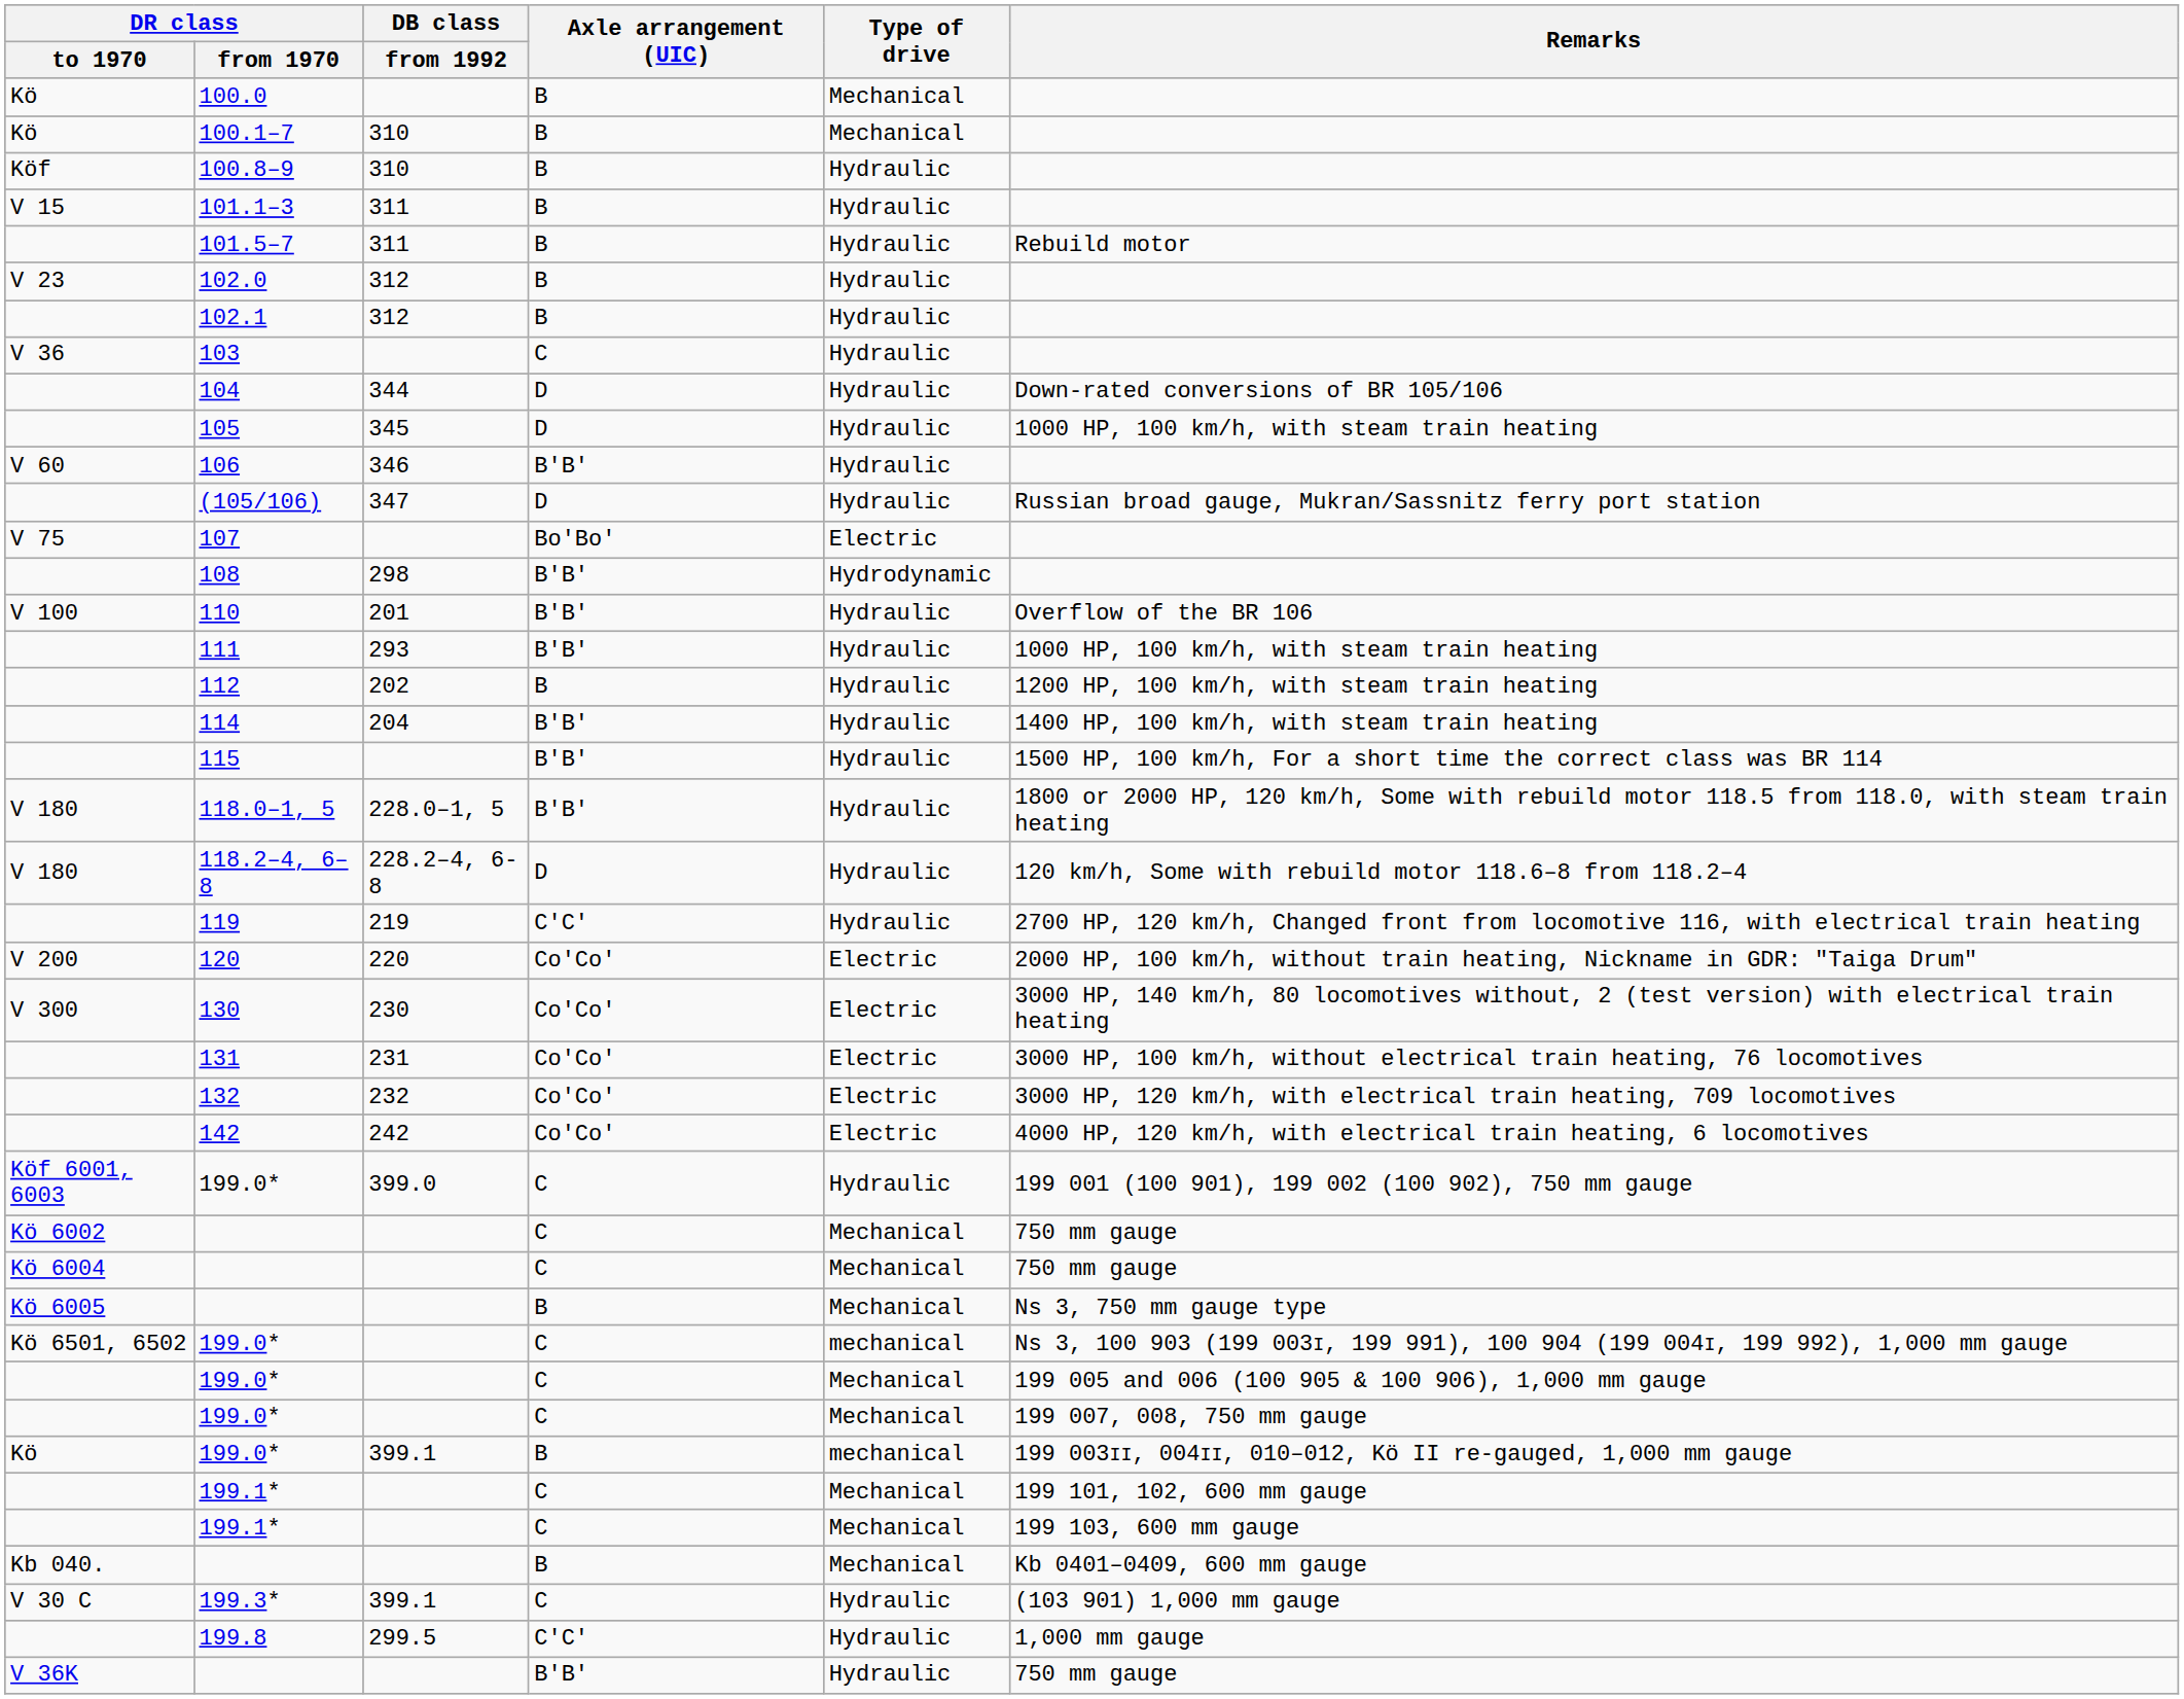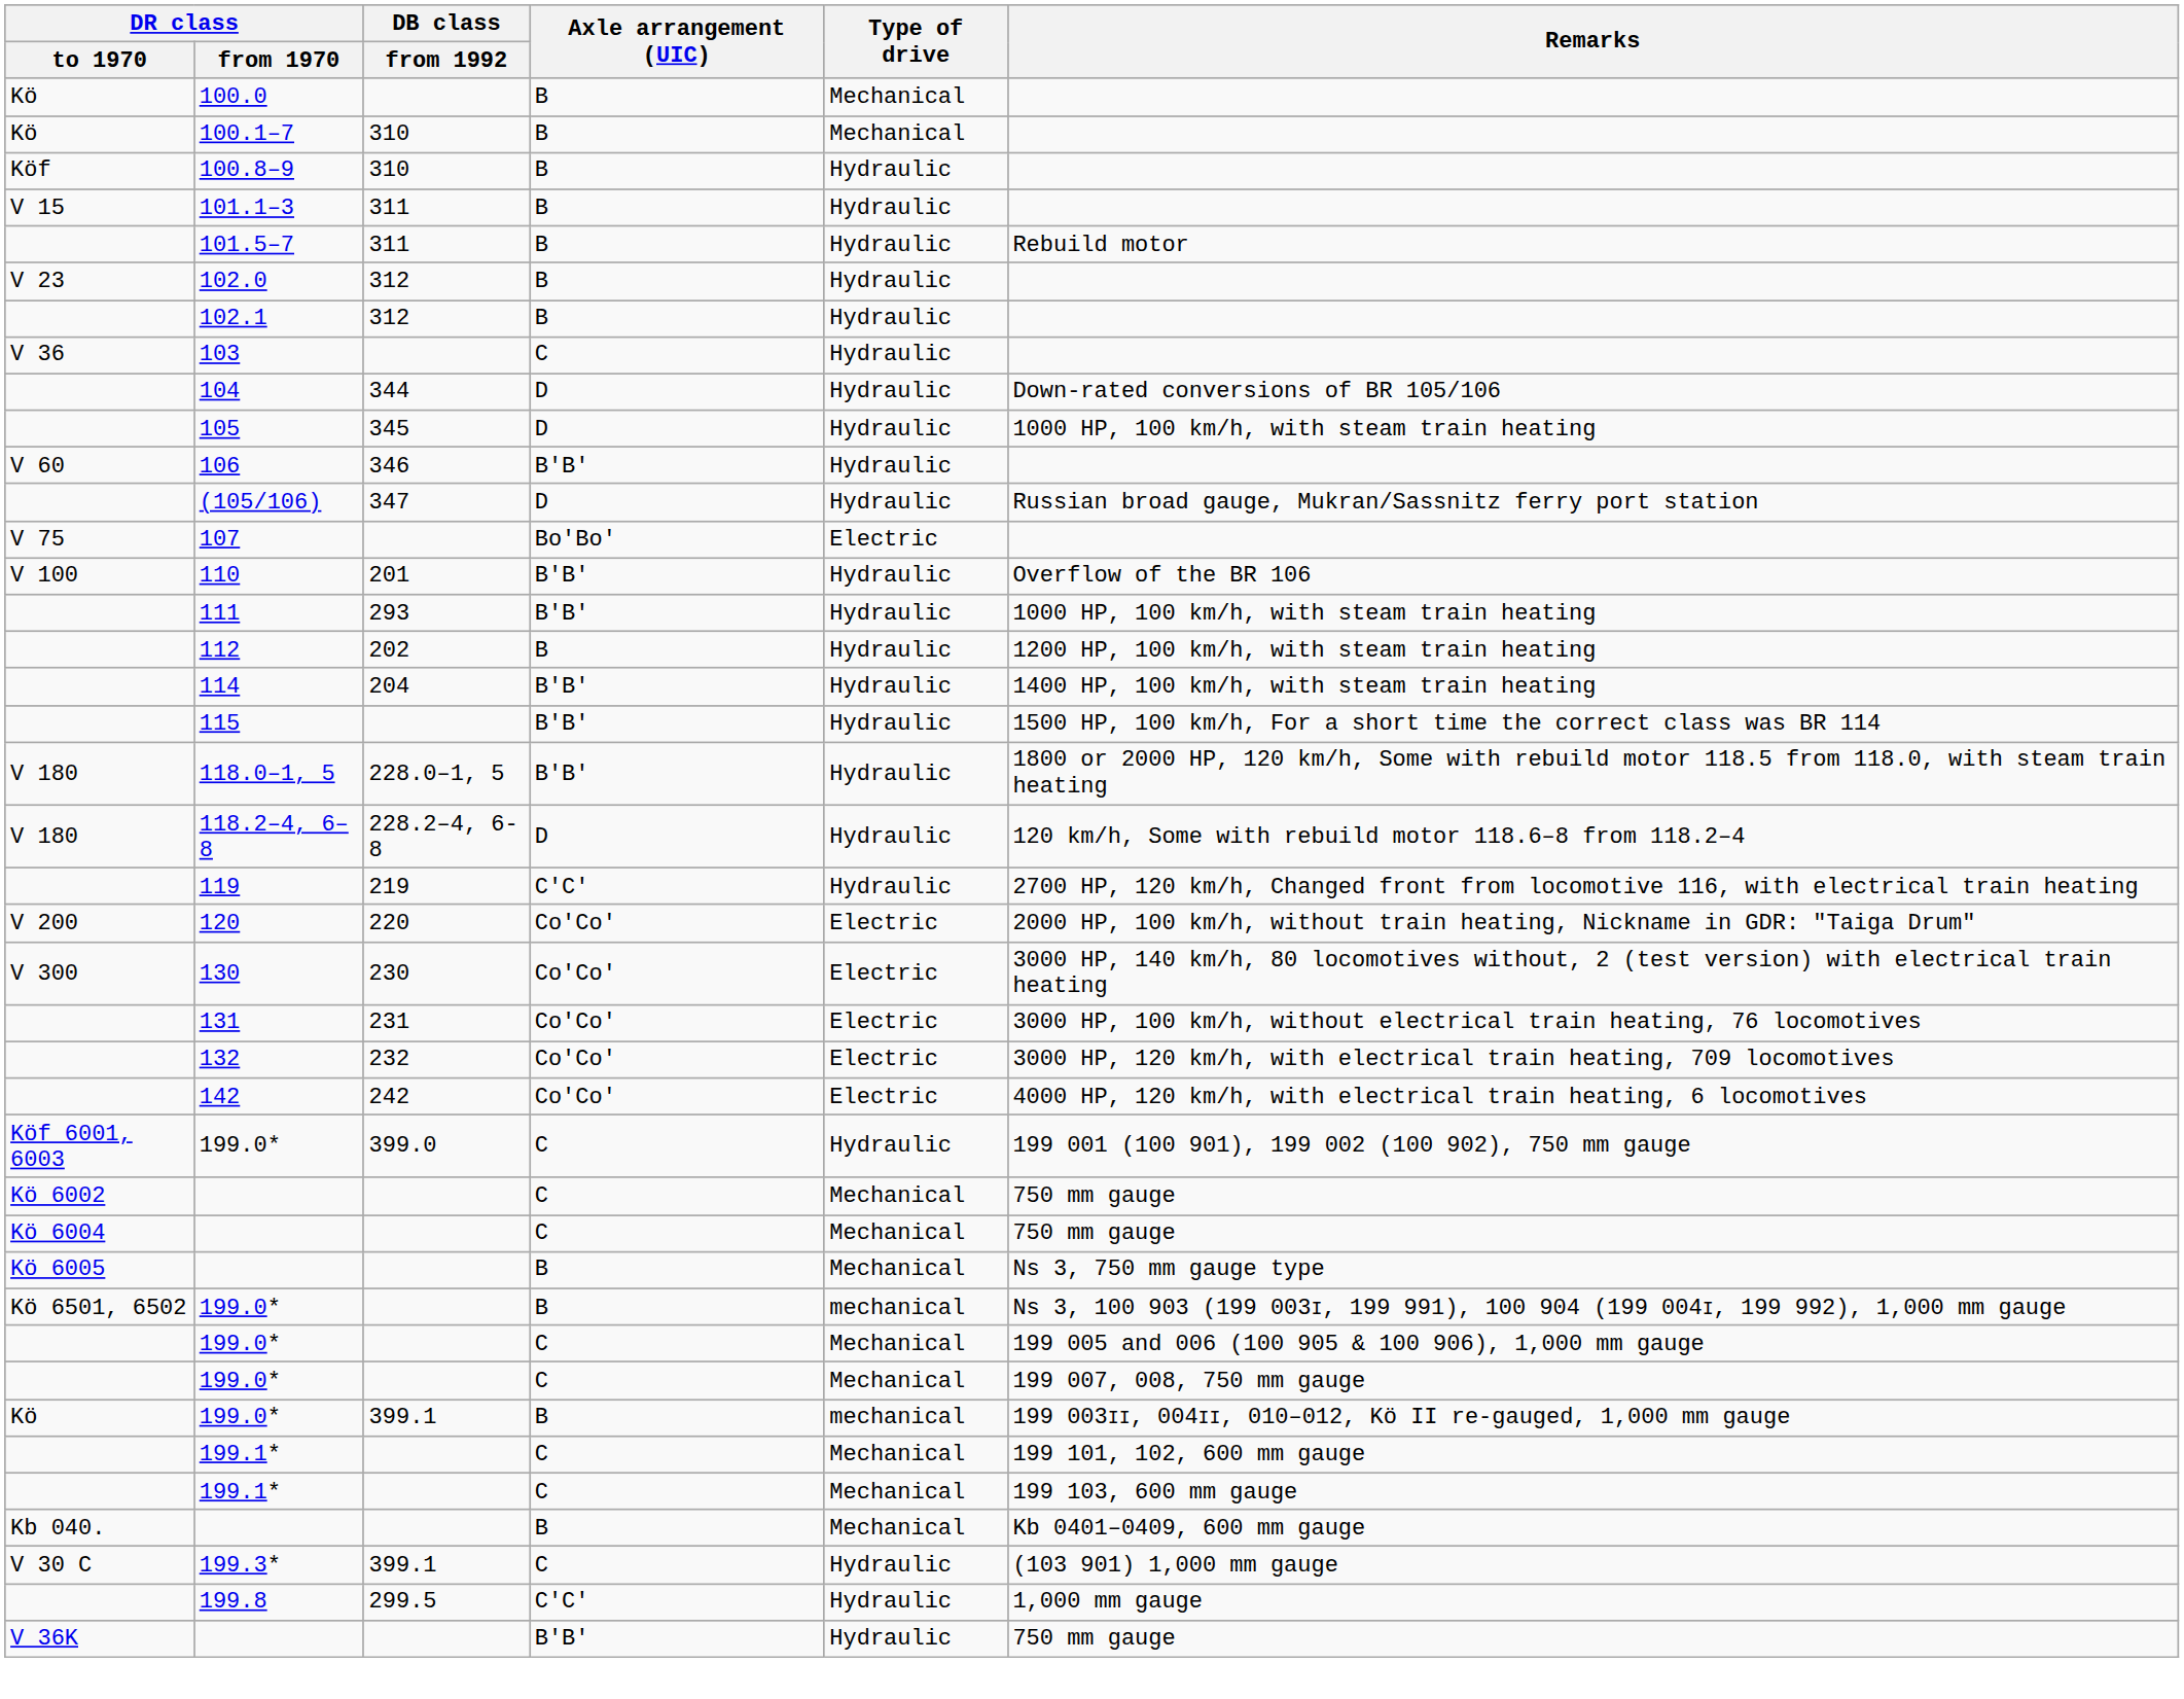 <table class="wikitable">
 <tr class="hintergrundfarbe6">
 <th colspan="2" style="text-align:center;"><a href='#'>DR class</a></th>
 <th>DB class</th>
 <th rowspan="2">Axle arrangement (<a href='#'>UIC</a>)</th>
 <th rowspan="2">Type of drive</th>
 <th rowspan="2">Remarks</th>
 </tr>
 <tr class="hintergrundfarbe6">
 <th>to 1970</th>
 <th>from 1970</th>
 <th>from 1992</th>
 </tr>
 <tr>
 <td>Kö</td>
 <td><a href='#'>100.0</a></td>
 <td></td>
 <td>B</td>
 <td>Mechanical</td>
 <td></td>
 </tr>
 <tr>
 <td>Kö</td>
 <td><a href='#'>100.1–7</a></td>
 <td>310</td>
 <td>B</td>
 <td>Mechanical</td>
 <td></td>
 </tr>
 <tr>
 <td>Köf</td>
 <td><a href='#'>100.8–9</a></td>
 <td>310</td>
 <td>B</td>
 <td>Hydraulic</td>
 <td></td>
 </tr>
 <tr>
 <td>V 15</td>
 <td><a href='#'>101.1–3</a></td>
 <td>311</td>
 <td>B</td>
 <td>Hydraulic</td>
 <td></td>
 </tr>
 <tr>
 <td></td>
 <td><a href='#'>101.5–7</a></td>
 <td>311</td>
 <td>B</td>
 <td>Hydraulic</td>
 <td>Rebuild motor</td>
 </tr>
 <tr>
 <td>V 23</td>
 <td><a href='#'>102.0</a></td>
 <td>312</td>
 <td>B</td>
 <td>Hydraulic</td>
 <td></td>
 </tr>
 <tr>
 <td></td>
 <td><a href='#'>102.1</a></td>
 <td>312</td>
 <td>B</td>
 <td>Hydraulic</td>
 <td></td>
 </tr>
 <tr>
 <td>V 36</td>
 <td><a href='#'>103</a></td>
 <td></td>
 <td>C</td>
 <td>Hydraulic</td>
 <td></td>
 </tr>
 <tr>
 <td></td>
 <td><a href='#'>104</a></td>
 <td>344</td>
 <td>D</td>
 <td>Hydraulic</td>
 <td>Down-rated conversions of BR 105/106</td>
 </tr>
 <tr>
 <td></td>
 <td><a href='#'>105</a></td>
 <td>345</td>
 <td>D</td>
 <td>Hydraulic</td>
 <td>1000 HP, 100 km/h, with steam train heating</td>
 </tr>
 <tr>
 <td>V 60</td>
 <td><a href='#'>106</a></td>
 <td>346</td>
 <td>B′B′</td>
 <td>Hydraulic</td>
 <td></td>
 </tr>
 <tr>
 <td></td>
 <td><a href='#'>(105/106)</a></td>
 <td>347</td>
 <td>D</td>
 <td>Hydraulic</td>
 <td>Russian broad gauge, Mukran/Sassnitz ferry port station</td>
 </tr>
 <tr>
 <td>V 75</td>
 <td><a href='#'>107</a></td>
 <td></td>
 <td>Bo′Bo′</td>
 <td>Electric</td>
-<td></td>
-</tr>
-<tr>
-<td></td>
-<td><a href='#'>108</a></td>
-<td>298</td>
-<td>B′B′</td>
-<td>Hydrodynamic</td>
 <td></td>
 </tr>
 <tr>
 <td>V 100</td>
 <td><a href='#'>110</a></td>
 <td>201</td>
 <td>B′B′</td>
 <td>Hydraulic</td>
 <td>Overflow of the BR 106</td>
 </tr>
 <tr>
 <td></td>
 <td><a href='#'>111</a></td>
 <td>293</td>
 <td>B′B′</td>
 <td>Hydraulic</td>
 <td>1000 HP, 100 km/h, with steam train heating</td>
 </tr>
 <tr>
 <td></td>
 <td><a href='#'>112</a></td>
 <td>202</td>
 <td>B</td>
 <td>Hydraulic</td>
 <td>1200 HP, 100 km/h, with steam train heating</td>
 </tr>
 <tr>
 <td></td>
 <td><a href='#'>114</a></td>
 <td>204</td>
 <td>B′B′</td>
 <td>Hydraulic</td>
 <td>1400 HP, 100 km/h, with steam train heating</td>
 </tr>
 <tr>
 <td></td>
 <td><a href='#'>115</a></td>
 <td></td>
 <td>B′B′</td>
 <td>Hydraulic</td>
 <td>1500 HP, 100 km/h, For a short time the correct class was BR 114</td>
 </tr>
 <tr>
 <td>V 180</td>
 <td><a href='#'>118.0–1, 5</a></td>
 <td>228.0–1, 5</td>
 <td>B′B′</td>
 <td>Hydraulic</td>
 <td>1800 or 2000 HP, 120 km/h, Some with rebuild motor 118.5 from 118.0, with steam train heating</td>
 </tr>
 <tr>
 <td>V 180</td>
 <td><a href='#'>118.2–4, 6–8</a></td>
 <td>228.2–4, 6-8</td>
 <td>D</td>
 <td>Hydraulic</td>
 <td>120 km/h, Some with rebuild motor 118.6–8 from 118.2–4</td>
 </tr>
 <tr>
 <td></td>
 <td><a href='#'>119</a></td>
 <td>219</td>
 <td>C′C′</td>
 <td>Hydraulic</td>
 <td>2700 HP, 120 km/h, Changed front from locomotive 116, with electrical train heating</td>
 </tr>
 <tr>
 <td>V 200</td>
 <td><a href='#'>120</a></td>
 <td>220</td>
 <td>Co′Co′</td>
 <td>Electric</td>
 <td>2000 HP, 100 km/h, without train heating, Nickname in GDR: "Taiga Drum"</td>
 </tr>
 <tr>
 <td>V 300</td>
 <td><a href='#'>130</a></td>
 <td>230</td>
 <td>Co′Co′</td>
 <td>Electric</td>
 <td>3000 HP, 140 km/h, 80 locomotives without, 2 (test version) with electrical train heating</td>
 </tr>
 <tr>
 <td></td>
 <td><a href='#'>131</a></td>
 <td>231</td>
 <td>Co′Co′</td>
 <td>Electric</td>
 <td>3000 HP, 100 km/h, without electrical train heating, 76 locomotives</td>
 </tr>
 <tr>
 <td></td>
 <td><a href='#'>132</a></td>
 <td>232</td>
 <td>Co′Co′</td>
 <td>Electric</td>
 <td>3000 HP, 120 km/h, with electrical train heating, 709 locomotives</td>
 </tr>
 <tr>
 <td></td>
 <td><a href='#'>142</a></td>
 <td>242</td>
 <td>Co′Co′</td>
 <td>Electric</td>
 <td>4000 HP, 120 km/h, with electrical train heating, 6 locomotives</td>
 </tr>
 <tr>
 <td><a href='#'>Köf 6001, 6003</a></td>
 <td>199.0*</td>
 <td>399.0</td>
 <td>C</td>
 <td>Hydraulic</td>
 <td>199 001 (100 901), 199 002 (100 902), 750 mm gauge</td>
 </tr>
 <tr>
 <td><a href='#'>Kö 6002</a></td>
 <td></td>
 <td></td>
 <td>C</td>
 <td>Mechanical</td>
 <td>750 mm gauge</td>
 </tr>
 <tr>
 <td><a href='#'>Kö 6004</a></td>
 <td></td>
 <td></td>
 <td>C</td>
 <td>Mechanical</td>
 <td>750 mm gauge</td>
 </tr>
 <tr>
 <td><a href='#'>Kö 6005</a></td>
 <td></td>
 <td></td>
 <td>B</td>
 <td>Mechanical</td>
 <td>Ns 3, 750 mm gauge type</td>
 </tr>
 <tr>
 <td>Kö 6501, 6502</td>
 <td><a href='#'>199.0</a>*</td>
 <td></td>
-<td>C</td>
+<td>B</td>
 <td>mechanical</td>
 <td>Ns 3, 100 903 (199 003<small>I</small>, 199 991), 100 904 (199 004<small>I</small>, 199 992), 1,000 mm gauge</td>
 </tr>
 <tr>
 <td></td>
 <td><a href='#'>199.0</a>*</td>
 <td></td>
 <td>C</td>
 <td>Mechanical</td>
 <td>199 005 and 006 (100 905 & 100 906), 1,000 mm gauge</td>
 </tr>
 <tr>
 <td></td>
 <td><a href='#'>199.0</a>*</td>
 <td></td>
 <td>C</td>
 <td>Mechanical</td>
 <td>199 007, 008, 750 mm gauge</td>
 </tr>
 <tr>
 <td>Kö</td>
 <td><a href='#'>199.0</a>*</td>
 <td>399.1</td>
 <td>B</td>
 <td>mechanical</td>
 <td>199 003<small>II</small>, 004<small>II</small>, 010–012, Kö II re-gauged, 1,000 mm gauge</td>
 </tr>
 <tr>
 <td></td>
 <td><a href='#'>199.1</a>*</td>
 <td></td>
 <td>C</td>
 <td>Mechanical</td>
 <td>199 101, 102, 600 mm gauge</td>
 </tr>
 <tr>
 <td></td>
 <td><a href='#'>199.1</a>*</td>
 <td></td>
 <td>C</td>
 <td>Mechanical</td>
 <td>199 103, 600 mm gauge</td>
 </tr>
 <tr>
 <td>Kb 040.</td>
 <td></td>
 <td></td>
 <td>B</td>
 <td>Mechanical</td>
 <td>Kb 0401–0409, 600 mm gauge</td>
 </tr>
 <tr>
 <td>V 30 C</td>
 <td><a href='#'>199.3</a>*</td>
 <td>399.1</td>
 <td>C</td>
 <td>Hydraulic</td>
 <td>(103 901) 1,000 mm gauge</td>
 </tr>
 <tr>
 <td></td>
 <td><a href='#'>199.8</a></td>
 <td>299.5</td>
 <td>C′C′</td>
 <td>Hydraulic</td>
 <td>1,000 mm gauge</td>
 </tr>
 <tr>
 <td><a href='#'>V 36K</a></td>
 <td></td>
 <td></td>
 <td>B′B′</td>
 <td>Hydraulic</td>
 <td>750 mm gauge</td>
 </tr>
 </table>
